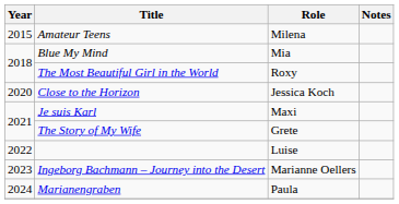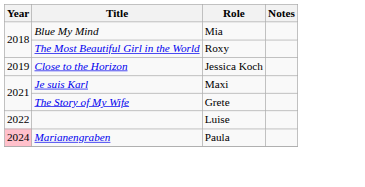 <table class="wikitable sortable">
 <tr>
 <th>Year</th>
 <th>Title</th>
 <th>Role</th>
 <th class="unsortable">Notes</th>
-</tr>
-<tr>
-<td>2015</td>
-<td><em>Amateur Teens</em></td>
-<td>Milena</td>
-<td></td>
 </tr>
 <tr>
 <td rowspan=2>2018</td>
 <td><em>Blue My Mind</em></td>
 <td>Mia</td>
 <td></td>
 </tr>
 <tr>
 <td><em><a href='#'>The Most Beautiful Girl in the World</a></em></td>
 <td>Roxy</td>
 <td></td>
 </tr>
 <tr>
-<td rowspan=1>2020</td>
+<td rowspan=1>2019</td>
 <td><em><a href='#'>Close to the Horizon</a></em></td>
 <td>Jessica Koch</td>
 <td></td>
 </tr>
 <tr>
 <td rowspan=2>2021</td>
 <td><em><a href='#'>Je suis Karl</a></em></td>
 <td>Maxi</td>
 <td></td>
 </tr>
 <tr>
 <td><em><a href='#'>The Story of My Wife</a></em></td>
 <td>Grete</td>
 <td></td>
 </tr>
 <tr>
 <td>2022</td>
 <td><em></em></td>
 <td>Luise</td>
 <td></td>
 </tr>
 <tr>
-<td rowspan=1>2023</td>
-<td><em><a href='#'>Ingeborg Bachmann – Journey into the Desert</a></em></td>
-<td>Marianne Oellers</td>
-<td></td>
-</tr>
-<tr>
-<td>2024</td>
+<td style="background: pink;">2024</td>
 <td><em><a href='#'>Marianengraben</a></em></td>
 <td>Paula</td>
 <td></td>
 </tr>
 <tr>
 </tr>
 </table>
